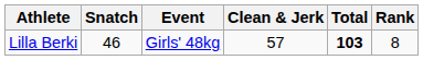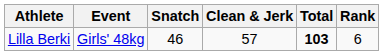 <table class="wikitable" style="font-size:90%">
 <tr>
 <th>Athlete</th>
+<th>Event</th>
 <th>Snatch</th>
-<th>Event</th>
 <th>Clean & Jerk</th>
 <th>Total</th>
 <th>Rank</th>
 </tr>
 <tr>
 <td><a href='#'>Lilla Berki</a></td>
+<td><a href='#'>Girls' 48kg</a></td>
 <td align=center>46</td>
-<td><a href='#'>Girls' 48kg</a></td>
 <td align=center>57</td>
 <td align=center><strong>103</strong></td>
-<td align=center>8</td>
+<td align=center>6</td>
 </tr>
 </table>
